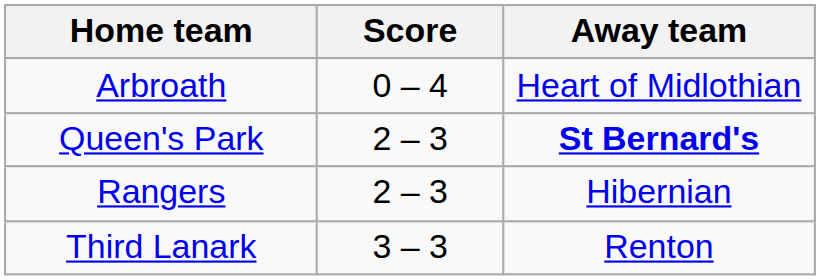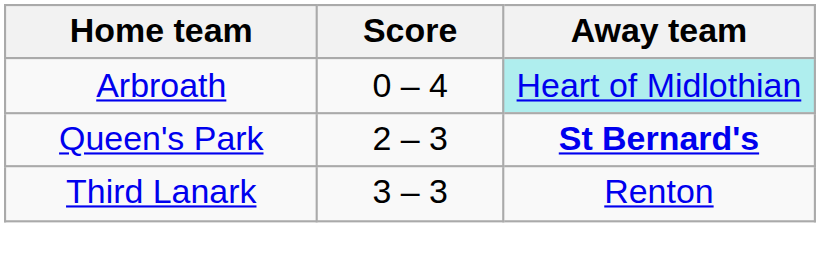 <table class="wikitable" style="text-align: center">
 <tr>
 <th width=140>Home team</th>
 <th width=80>Score</th>
 <th width=140>Away team</th>
 </tr>
 <tr>
 <td><a href='#'>Arbroath</a></td>
 <td>0 – 4</td>
-<td><a href='#'>Heart of Midlothian</a></td>
+<td style="background: paleturquoise;"><a href='#'>Heart of Midlothian</a></td>
 </tr>
 <tr>
 <td><a href='#'>Queen's Park</a></td>
 <td>2 – 3</td>
 <td><strong><a href='#'>St Bernard's</a></strong></td>
 </tr>
 <tr>
-<td><a href='#'>Rangers</a></td>
-<td>2 – 3</td>
-<td><a href='#'>Hibernian</a></td>
-</tr>
-<tr>
 <td><a href='#'>Third Lanark</a></td>
 <td>3 – 3</td>
 <td><a href='#'>Renton</a></td>
 </tr>
 </table>
